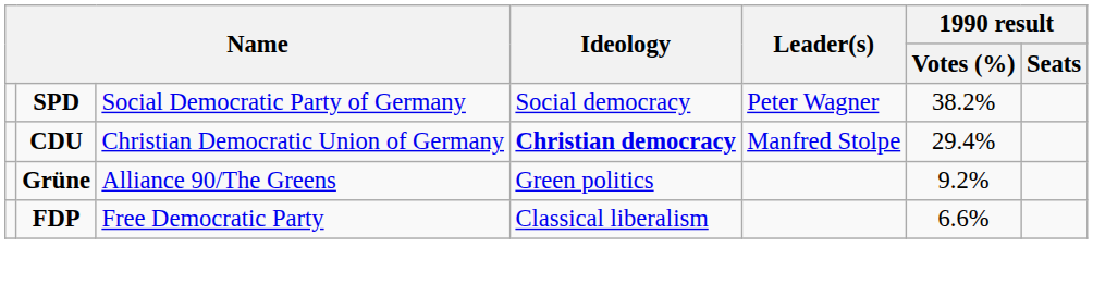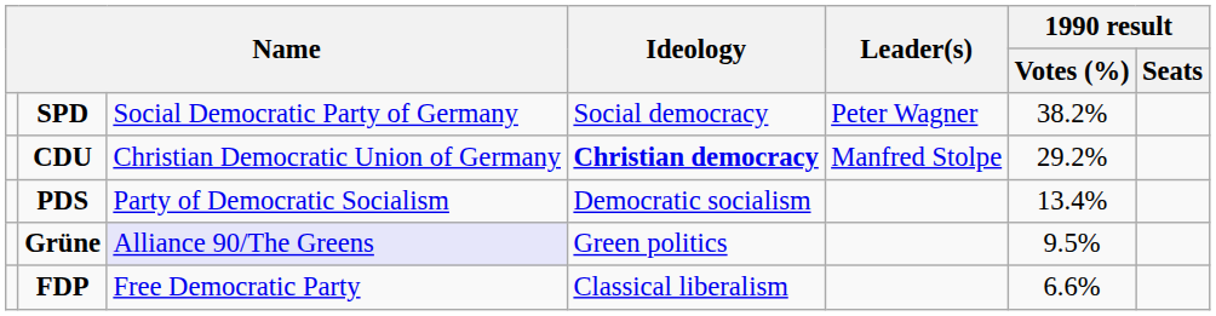 <table class="wikitable">
 <tr>
 <th rowspan=2 colspan=3>Name</th>
 <th rowspan=2>Ideology</th>
 <th rowspan=2>Leader(s)</th>
 <th colspan=2>1990 result</th>
 </tr>
 <tr>
 <th>Votes (%)</th>
 <th>Seats</th>
 </tr>
 <tr>
 <td bgcolor=></td>
 <td align=center><strong>SPD</strong></td>
 <td><a href='#'>Social Democratic Party of Germany</a><br></td>
 <td><a href='#'>Social democracy</a></td>
 <td><a href='#'>Peter Wagner</a></td>
 <td align=center>38.2%</td>
 <td></td>
 </tr>
 <tr>
 <td bgcolor=></td>
 <td align=center><strong>CDU</strong></td>
 <td><a href='#'>Christian Democratic Union of Germany</a><br></td>
 <td><strong><a href='#'>Christian democracy</a></strong></td>
 <td><a href='#'>Manfred Stolpe</a></td>
-<td align=center>29.4%</td>
+<td align=center>29.2%</td>
+<td></td>
+</tr>
+<tr>
+<td bgcolor=></td>
+<td align=center><strong>PDS</strong></td>
+<td><a href='#'>Party of Democratic Socialism</a><br></td>
+<td><a href='#'>Democratic socialism</a></td>
+<td></td>
+<td align=center>13.4%</td>
 <td></td>
 </tr>
 <tr>
 <td bgcolor=></td>
 <td align=center><strong>Grüne</strong></td>
-<td><a href='#'>Alliance 90/The Greens</a><br></td>
+<td style="background: lavender;"><a href='#'>Alliance 90/The Greens</a><br></td>
 <td><a href='#'>Green politics</a></td>
 <td></td>
-<td align=center>9.2%</td>
+<td align=center>9.5%</td>
 <td></td>
 </tr>
 <tr>
 <td bgcolor=></td>
 <td align=center><strong>FDP</strong></td>
 <td><a href='#'>Free Democratic Party</a><br></td>
 <td><a href='#'>Classical liberalism</a></td>
 <td></td>
 <td align=center>6.6%</td>
 <td></td>
 </tr>
 </table>
